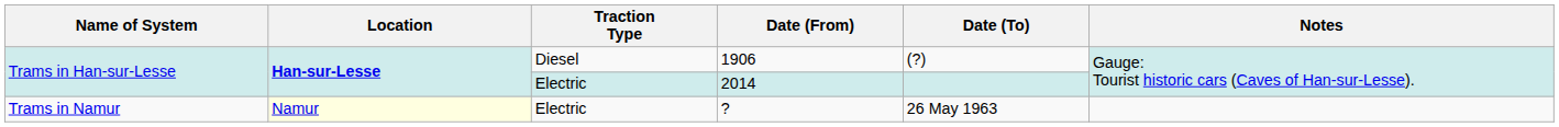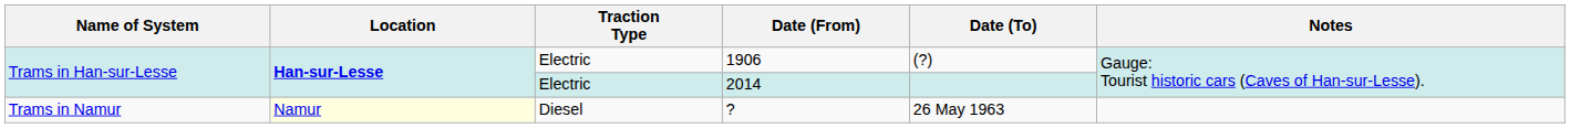 <table class="wikitable" width=100%>
 <tr>
 <th width=17%>Name of System</th>
 <th width=17%>Location</th>
 <th width=12%>Traction<br>Type</th>
 <th width=12%>Date (From)</th>
 <th width=12%>Date (To)</th>
 <th width=30%>Notes</th>
 </tr>
 <tr>
 <td style="background:#CFECEC" rowspan="2"><a href='#'>Trams in Han-sur-Lesse</a></td>
 <td style="background:#CFECEC" rowspan="2"><strong><a href='#'>Han-sur-Lesse</a></strong></td>
-<td>Diesel</td>
+<td>Electric</td>
 <td>1906</td>
 <td>(?)</td>
 <td style="background:#CFECEC" rowspan="2">Gauge: <br>Tourist <a href='#'>historic cars</a> (<a href='#'>Caves of Han-sur-Lesse</a>).</td>
 </tr>
 <tr style="background:#CFECEC">
 <td>Electric</td>
 <td>2014</td>
 <td> </td>
 </tr>
 <tr>
 <td><a href='#'>Trams in Namur</a></td>
 <td style="background: lightyellow;"><a href='#'>Namur</a></td>
-<td>Electric</td>
+<td>Diesel</td>
 <td>?</td>
 <td>26 May 1963</td>
 <td> </td>
 </tr>
 </table>
